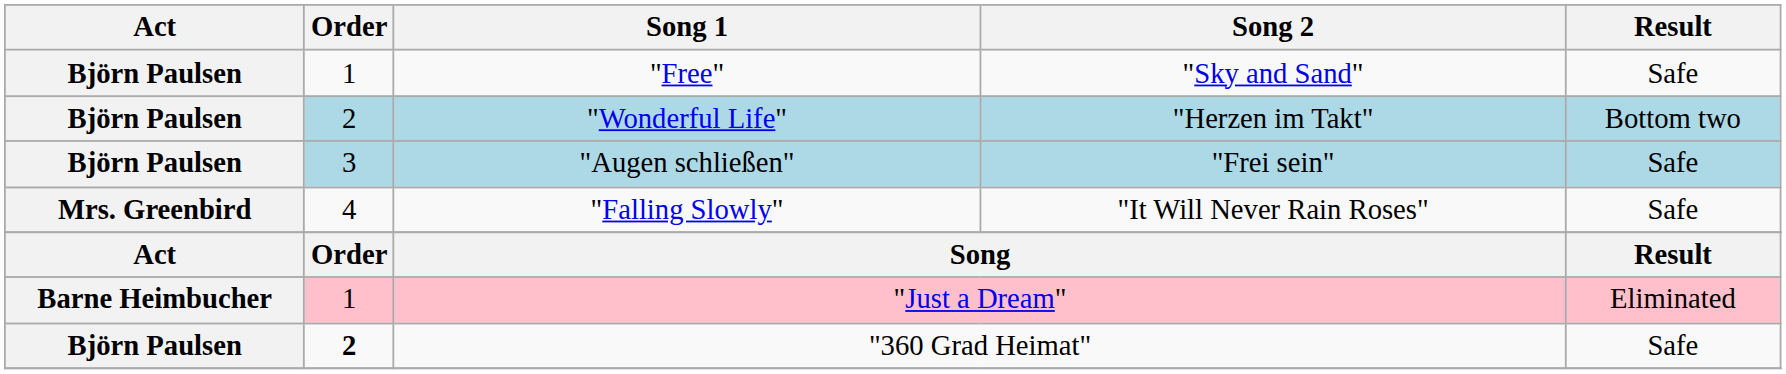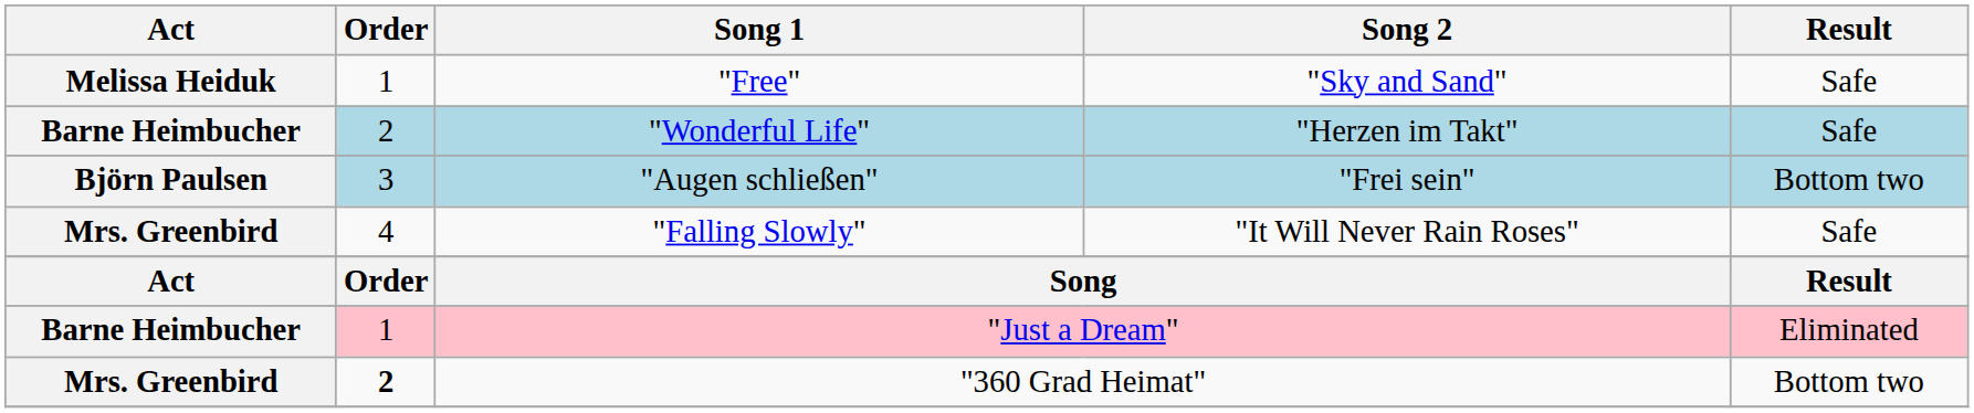 <table class="wikitable plainrowheaders" style="text-align:center;">
 <tr>
 <th scope="col" style="width:10em;">Act</th>
 <th scope="col">Order</th>
 <th scope="col" style="width:20em;">Song 1</th>
 <th scope="col" style="width:20em;">Song 2</th>
 <th scope="col" style="width:7em;">Result</th>
 </tr>
 <tr>
-<th scope="row">Björn Paulsen</th>
+<th scope="row">Melissa Heiduk</th>
 <td>1</td>
 <td>"<a href='#'>Free</a>"</td>
 <td>"<a href='#'>Sky and Sand</a>"</td>
 <td>Safe</td>
 </tr>
 <tr bgcolor="lightblue">
-<th scope="row">Björn Paulsen</th>
+<th scope="row">Barne Heimbucher</th>
 <td>2</td>
 <td>"<a href='#'>Wonderful Life</a>"</td>
 <td>"Herzen im Takt"</td>
-<td>Bottom two</td>
+<td>Safe</td>
 </tr>
 <tr bgcolor="lightblue">
 <th scope="row">Björn Paulsen</th>
 <td>3</td>
 <td>"Augen schließen"</td>
 <td>"Frei sein"</td>
-<td>Safe</td>
+<td>Bottom two</td>
 </tr>
 <tr>
 <th scope="row">Mrs. Greenbird</th>
 <td>4</td>
 <td>"<a href='#'>Falling Slowly</a>"</td>
 <td>"It Will Never Rain Roses"</td>
 <td>Safe</td>
 </tr>
 <tr>
 </tr>
 <tr class="wikitable plainrowheaders" style="text-align:center;">
 <th scope="col" style="width:10em;">Act</th>
 <th scope="col">Order</th>
 <th scope="col" style="width:20em;" colspan=2>Song</th>
 <th scope="col" style="width:7em;">Result</th>
 </tr>
 <tr bgcolor=pink>
 <th scope="row">Barne Heimbucher</th>
 <td>1</td>
 <td colspan=2>"<a href='#'>Just a Dream</a>"</td>
 <td>Eliminated</td>
 </tr>
 <tr>
-<th scope="row">Björn Paulsen</th>
+<th scope="row">Mrs. Greenbird</th>
 <td><strong>2</strong></td>
 <td colspan=2>"360 Grad Heimat"</td>
-<td>Safe</td>
+<td>Bottom two</td>
 </tr>
 <tr>
 </tr>
 </table>
